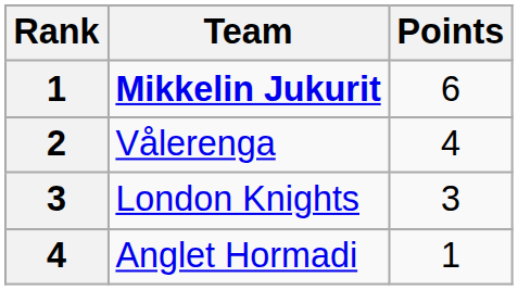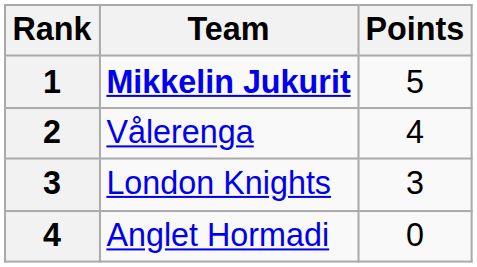 <table class="wikitable" style="text-align: center;">
 <tr>
 <th>Rank</th>
 <th>Team</th>
 <th>Points</th>
 </tr>
 <tr>
 <th>1</th>
 <td style="text-align: left;"> <strong><a href='#'>Mikkelin Jukurit</a></strong></td>
-<td>6</td>
+<td>5</td>
 </tr>
 <tr>
 <th>2</th>
 <td style="text-align: left;"> <a href='#'>Vålerenga</a></td>
 <td>4</td>
 </tr>
 <tr>
 <th>3</th>
 <td style="text-align: left;"> <a href='#'>London Knights</a></td>
 <td>3</td>
 </tr>
 <tr>
 <th>4</th>
 <td style="text-align: left;"> <a href='#'>Anglet Hormadi</a></td>
-<td>1</td>
+<td>0</td>
 </tr>
 </table>
